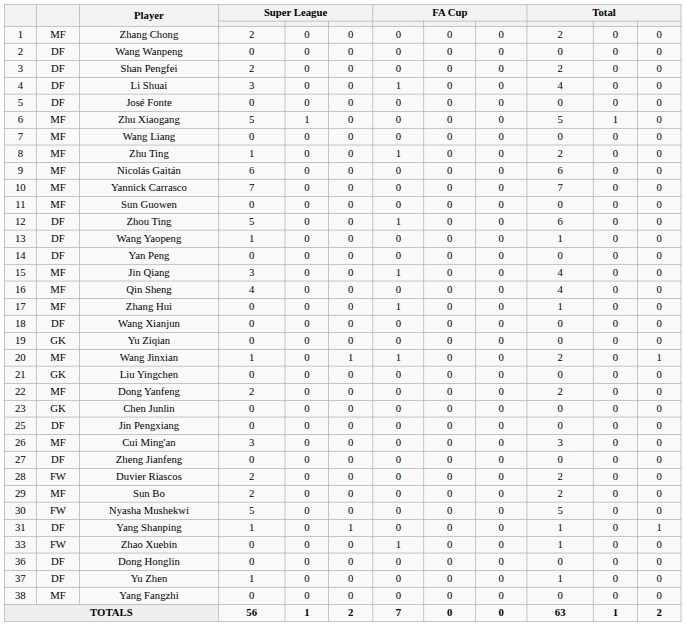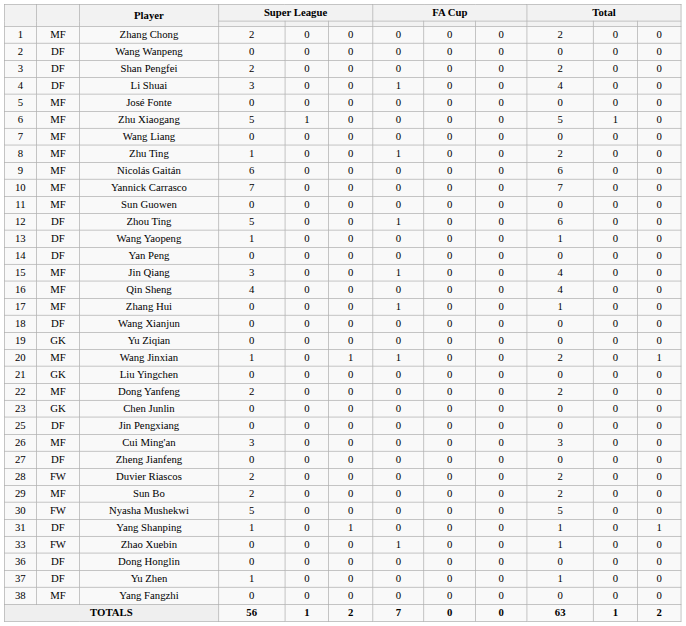 <table class="wikitable" width="80%" style="text-align:center">
 <tr>
 <th rowspan="2"></th>
 <th rowspan="2"></th>
 <th rowspan="2" width="200">Player</th>
 <th colspan="3" width="105">Super League</th>
 <th colspan="3" width="105">FA Cup</th>
 <th colspan="3" width="105">Total</th>
 </tr>
 <tr>
 <th></th>
 <th></th>
 <th></th>
 <th></th>
 <th></th>
 <th></th>
 <th></th>
 <th></th>
 <th></th>
 </tr>
 <tr>
 <td>1</td>
 <td>MF</td>
 <td>Zhang Chong</td>
 <td>2</td>
 <td>0</td>
 <td>0</td>
 <td>0</td>
 <td>0</td>
 <td>0</td>
 <td>2</td>
 <td>0</td>
 <td>0</td>
 </tr>
 <tr>
 <td>2</td>
 <td>DF</td>
 <td>Wang Wanpeng</td>
 <td>0</td>
 <td>0</td>
 <td>0</td>
 <td>0</td>
 <td>0</td>
 <td>0</td>
 <td>0</td>
 <td>0</td>
 <td>0</td>
 </tr>
 <tr>
 <td>3</td>
 <td>DF</td>
 <td>Shan Pengfei</td>
 <td>2</td>
 <td>0</td>
 <td>0</td>
 <td>0</td>
 <td>0</td>
 <td>0</td>
 <td>2</td>
 <td>0</td>
 <td>0</td>
 </tr>
 <tr>
 <td>4</td>
 <td>DF</td>
 <td>Li Shuai</td>
 <td>3</td>
 <td>0</td>
 <td>0</td>
 <td>1</td>
 <td>0</td>
 <td>0</td>
 <td>4</td>
 <td>0</td>
 <td>0</td>
 </tr>
 <tr>
 <td>5</td>
-<td>DF</td>
+<td>MF</td>
 <td>José Fonte</td>
 <td>0</td>
 <td>0</td>
 <td>0</td>
 <td>0</td>
 <td>0</td>
 <td>0</td>
 <td>0</td>
 <td>0</td>
 <td>0</td>
 </tr>
 <tr>
 <td>6</td>
 <td>MF</td>
 <td>Zhu Xiaogang</td>
 <td>5</td>
 <td>1</td>
 <td>0</td>
 <td>0</td>
 <td>0</td>
 <td>0</td>
 <td>5</td>
 <td>1</td>
 <td>0</td>
 </tr>
 <tr>
 <td>7</td>
 <td>MF</td>
 <td>Wang Liang</td>
 <td>0</td>
 <td>0</td>
 <td>0</td>
 <td>0</td>
 <td>0</td>
 <td>0</td>
 <td>0</td>
 <td>0</td>
 <td>0</td>
 </tr>
 <tr>
 <td>8</td>
 <td>MF</td>
 <td>Zhu Ting</td>
 <td>1</td>
 <td>0</td>
 <td>0</td>
 <td>1</td>
 <td>0</td>
 <td>0</td>
 <td>2</td>
 <td>0</td>
 <td>0</td>
 </tr>
 <tr>
 <td>9</td>
 <td>MF</td>
 <td>Nicolás Gaitán</td>
 <td>6</td>
 <td>0</td>
 <td>0</td>
 <td>0</td>
 <td>0</td>
 <td>0</td>
 <td>6</td>
 <td>0</td>
 <td>0</td>
 </tr>
 <tr>
 <td>10</td>
 <td>MF</td>
 <td>Yannick Carrasco</td>
 <td>7</td>
 <td>0</td>
 <td>0</td>
 <td>0</td>
 <td>0</td>
 <td>0</td>
 <td>7</td>
 <td>0</td>
 <td>0</td>
 </tr>
 <tr>
 <td>11</td>
 <td>MF</td>
 <td>Sun Guowen</td>
 <td>0</td>
 <td>0</td>
 <td>0</td>
 <td>0</td>
 <td>0</td>
 <td>0</td>
 <td>0</td>
 <td>0</td>
 <td>0</td>
 </tr>
 <tr>
 <td>12</td>
 <td>DF</td>
 <td>Zhou Ting</td>
 <td>5</td>
 <td>0</td>
 <td>0</td>
 <td>1</td>
 <td>0</td>
 <td>0</td>
 <td>6</td>
 <td>0</td>
 <td>0</td>
 </tr>
 <tr>
 <td>13</td>
 <td>DF</td>
 <td>Wang Yaopeng</td>
 <td>1</td>
 <td>0</td>
 <td>0</td>
 <td>0</td>
 <td>0</td>
 <td>0</td>
 <td>1</td>
 <td>0</td>
 <td>0</td>
 </tr>
 <tr>
 <td>14</td>
 <td>DF</td>
 <td>Yan Peng</td>
 <td>0</td>
 <td>0</td>
 <td>0</td>
 <td>0</td>
 <td>0</td>
 <td>0</td>
 <td>0</td>
 <td>0</td>
 <td>0</td>
 </tr>
 <tr>
 <td>15</td>
 <td>MF</td>
 <td>Jin Qiang</td>
 <td>3</td>
 <td>0</td>
 <td>0</td>
 <td>1</td>
 <td>0</td>
 <td>0</td>
 <td>4</td>
 <td>0</td>
 <td>0</td>
 </tr>
 <tr>
 <td>16</td>
 <td>MF</td>
 <td>Qin Sheng</td>
 <td>4</td>
 <td>0</td>
 <td>0</td>
 <td>0</td>
 <td>0</td>
 <td>0</td>
 <td>4</td>
 <td>0</td>
 <td>0</td>
 </tr>
 <tr>
 <td>17</td>
 <td>MF</td>
 <td>Zhang Hui</td>
 <td>0</td>
 <td>0</td>
 <td>0</td>
 <td>1</td>
 <td>0</td>
 <td>0</td>
 <td>1</td>
 <td>0</td>
 <td>0</td>
 </tr>
 <tr>
 <td>18</td>
 <td>DF</td>
 <td>Wang Xianjun</td>
 <td>0</td>
 <td>0</td>
 <td>0</td>
 <td>0</td>
 <td>0</td>
 <td>0</td>
 <td>0</td>
 <td>0</td>
 <td>0</td>
 </tr>
 <tr>
 <td>19</td>
 <td>GK</td>
 <td>Yu Ziqian</td>
 <td>0</td>
 <td>0</td>
 <td>0</td>
 <td>0</td>
 <td>0</td>
 <td>0</td>
 <td>0</td>
 <td>0</td>
 <td>0</td>
 </tr>
 <tr>
 <td>20</td>
 <td>MF</td>
 <td>Wang Jinxian</td>
 <td>1</td>
 <td>0</td>
 <td>1</td>
 <td>1</td>
 <td>0</td>
 <td>0</td>
 <td>2</td>
 <td>0</td>
 <td>1</td>
 </tr>
 <tr>
 <td>21</td>
 <td>GK</td>
 <td>Liu Yingchen</td>
 <td>0</td>
 <td>0</td>
 <td>0</td>
 <td>0</td>
 <td>0</td>
 <td>0</td>
 <td>0</td>
 <td>0</td>
 <td>0</td>
 </tr>
 <tr>
 <td>22</td>
 <td>MF</td>
 <td>Dong Yanfeng</td>
 <td>2</td>
 <td>0</td>
 <td>0</td>
 <td>0</td>
 <td>0</td>
 <td>0</td>
 <td>2</td>
 <td>0</td>
 <td>0</td>
 </tr>
 <tr>
 <td>23</td>
 <td>GK</td>
 <td>Chen Junlin</td>
 <td>0</td>
 <td>0</td>
 <td>0</td>
 <td>0</td>
 <td>0</td>
 <td>0</td>
 <td>0</td>
 <td>0</td>
 <td>0</td>
 </tr>
 <tr>
 <td>25</td>
 <td>DF</td>
 <td>Jin Pengxiang</td>
 <td>0</td>
 <td>0</td>
 <td>0</td>
 <td>0</td>
 <td>0</td>
 <td>0</td>
 <td>0</td>
 <td>0</td>
 <td>0</td>
 </tr>
 <tr>
 <td>26</td>
 <td>MF</td>
 <td>Cui Ming'an</td>
 <td>3</td>
 <td>0</td>
 <td>0</td>
 <td>0</td>
 <td>0</td>
 <td>0</td>
 <td>3</td>
 <td>0</td>
 <td>0</td>
 </tr>
 <tr>
 <td>27</td>
 <td>DF</td>
 <td>Zheng Jianfeng</td>
 <td>0</td>
 <td>0</td>
 <td>0</td>
 <td>0</td>
 <td>0</td>
 <td>0</td>
 <td>0</td>
 <td>0</td>
 <td>0</td>
 </tr>
 <tr>
 <td>28</td>
 <td>FW</td>
 <td>Duvier Riascos</td>
 <td>2</td>
 <td>0</td>
 <td>0</td>
 <td>0</td>
 <td>0</td>
 <td>0</td>
 <td>2</td>
 <td>0</td>
 <td>0</td>
 </tr>
 <tr>
 <td>29</td>
 <td>MF</td>
 <td>Sun Bo</td>
 <td>2</td>
 <td>0</td>
 <td>0</td>
 <td>0</td>
 <td>0</td>
 <td>0</td>
 <td>2</td>
 <td>0</td>
 <td>0</td>
 </tr>
 <tr>
 <td>30</td>
 <td>FW</td>
 <td>Nyasha Mushekwi</td>
 <td>5</td>
 <td>0</td>
 <td>0</td>
 <td>0</td>
 <td>0</td>
 <td>0</td>
 <td>5</td>
 <td>0</td>
 <td>0</td>
 </tr>
 <tr>
 <td>31</td>
 <td>DF</td>
 <td>Yang Shanping</td>
 <td>1</td>
 <td>0</td>
 <td>1</td>
 <td>0</td>
 <td>0</td>
 <td>0</td>
 <td>1</td>
 <td>0</td>
 <td>1</td>
 </tr>
 <tr>
 <td>33</td>
 <td>FW</td>
 <td>Zhao Xuebin</td>
 <td>0</td>
 <td>0</td>
 <td>0</td>
 <td>1</td>
 <td>0</td>
 <td>0</td>
 <td>1</td>
 <td>0</td>
 <td>0</td>
 </tr>
 <tr>
 <td>36</td>
 <td>DF</td>
 <td>Dong Honglin</td>
 <td>0</td>
 <td>0</td>
 <td>0</td>
 <td>0</td>
 <td>0</td>
 <td>0</td>
 <td>0</td>
 <td>0</td>
 <td>0</td>
 </tr>
 <tr>
 <td>37</td>
 <td>DF</td>
 <td>Yu Zhen</td>
 <td>1</td>
 <td>0</td>
 <td>0</td>
 <td>0</td>
 <td>0</td>
 <td>0</td>
 <td>1</td>
 <td>0</td>
 <td>0</td>
 </tr>
 <tr>
 <td>38</td>
 <td>MF</td>
 <td>Yang Fangzhi</td>
 <td>0</td>
 <td>0</td>
 <td>0</td>
 <td>0</td>
 <td>0</td>
 <td>0</td>
 <td>0</td>
 <td>0</td>
 <td>0</td>
 </tr>
 <tr>
 <td colspan="3" style="background: #efefef; text-align: center;"><strong>TOTALS</strong></td>
 <td><strong>56</strong></td>
 <td><strong>1</strong></td>
 <td><strong>2</strong></td>
 <td><strong>7</strong></td>
 <td><strong>0</strong></td>
 <td><strong>0</strong></td>
 <td><strong>63</strong></td>
 <td><strong>1</strong></td>
 <td><strong>2</strong></td>
 </tr>
 </table>
